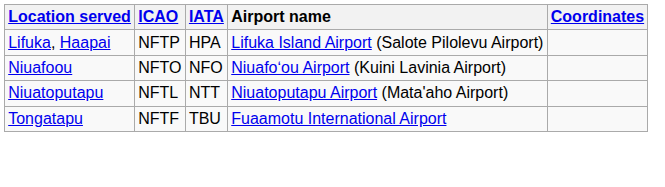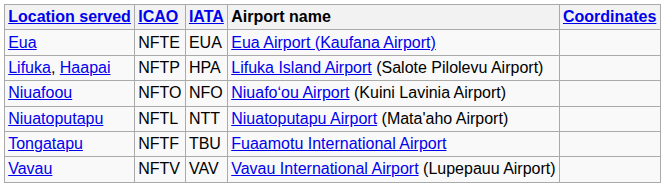 <table class="wikitable sortable">
 <tr valign="baseline">
 <th style="text-align:left;"><a href='#'>Location served</a></th>
 <th style="text-align:left;"><a href='#'>ICAO</a></th>
 <th style="text-align:left;"><a href='#'>IATA</a></th>
 <th style="text-align:left;">Airport name</th>
 <th style="text-align:left;"><a href='#'>Coordinates</a></th>
+</tr>
+<tr valign="top">
+<td><a href='#'>Eua</a></td>
+<td>NFTE</td>
+<td>EUA</td>
+<td><a href='#'>Eua Airport (Kaufana Airport)</a></td>
+<td></td>
 </tr>
 <tr valign="top">
 <td><a href='#'>Lifuka</a>, <a href='#'>Haapai</a></td>
 <td>NFTP</td>
 <td>HPA</td>
 <td><a href='#'>Lifuka Island Airport</a> (Salote Pilolevu Airport)</td>
 <td></td>
 </tr>
 <tr valign="top">
 <td><a href='#'>Niuafoou</a></td>
 <td>NFTO</td>
 <td>NFO</td>
 <td><a href='#'>Niuafoʻou Airport</a> (Kuini Lavinia Airport)</td>
 <td></td>
 </tr>
 <tr valign="top">
 <td><a href='#'>Niuatoputapu</a></td>
 <td>NFTL</td>
 <td>NTT</td>
 <td><a href='#'>Niuatoputapu Airport</a> (Mata'aho Airport)</td>
 <td></td>
 </tr>
 <tr valign="top">
 <td><a href='#'>Tongatapu</a></td>
 <td>NFTF</td>
 <td>TBU</td>
 <td><a href='#'>Fuaamotu International Airport</a></td>
 <td></td>
 </tr>
+<tr valign="top">
+<td><a href='#'>Vavau</a></td>
+<td>NFTV</td>
+<td>VAV</td>
+<td><a href='#'>Vavau International Airport</a> (Lupepauu Airport)</td>
+<td></td>
+</tr>
 </table>
